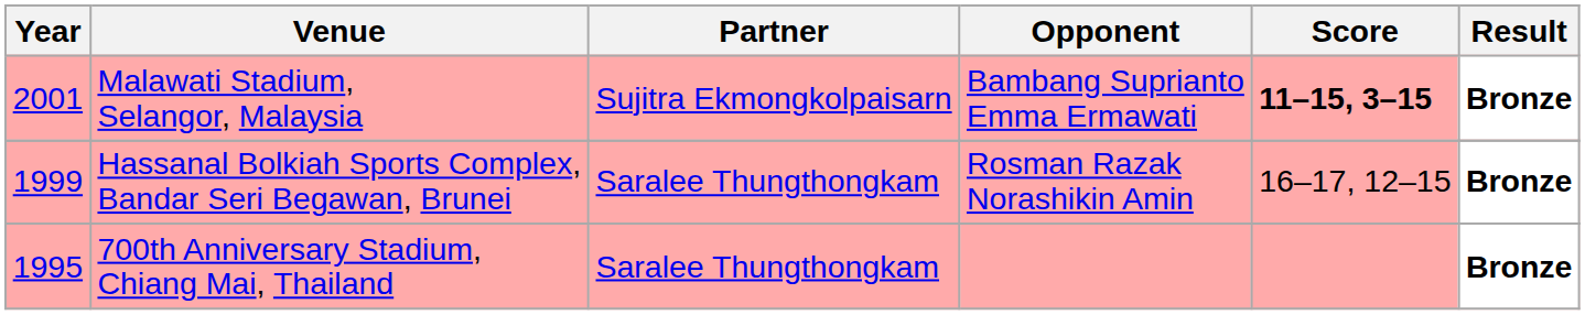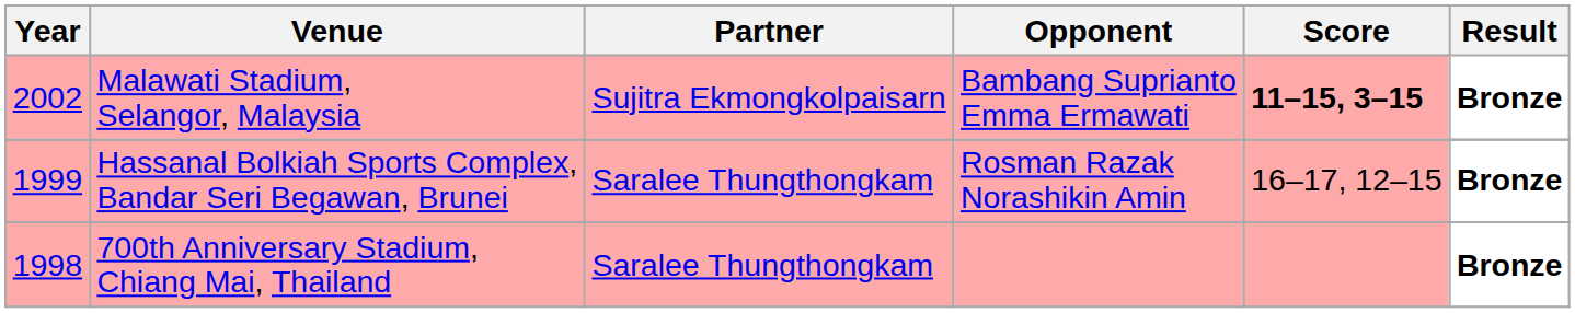 <table class="sortable wikitable" style="font-size: 90%;">
 <tr>
 <th>Year</th>
 <th>Venue</th>
 <th>Partner</th>
 <th>Opponent</th>
 <th>Score</th>
 <th>Result</th>
 </tr>
 <tr style="background:#FFAAAA">
-<td align="center"><a href='#'>2001</a></td>
+<td align="center"><a href='#'>2002</a></td>
 <td align="left"><a href='#'>Malawati Stadium</a>,<br><a href='#'>Selangor</a>, <a href='#'>Malaysia</a></td>
 <td align="left"> <a href='#'>Sujitra Ekmongkolpaisarn</a></td>
 <td align="left"> <a href='#'>Bambang Suprianto</a> <br>  <a href='#'>Emma Ermawati</a></td>
 <td align="left"><strong>11–15, 3–15</strong></td>
 <td style="text-align:left; background:white"> <strong>Bronze</strong></td>
 </tr>
 <tr>
 </tr>
 <tr style="background:#FFAAAA">
 <td align="center"><a href='#'>1999</a></td>
 <td align="left"><a href='#'>Hassanal Bolkiah Sports Complex</a>,<br><a href='#'>Bandar Seri Begawan</a>, <a href='#'>Brunei</a></td>
 <td align="left"> <a href='#'>Saralee Thungthongkam</a></td>
 <td align="left"> <a href='#'>Rosman Razak</a> <br>  <a href='#'>Norashikin Amin</a></td>
 <td align="left">16–17, 12–15</td>
 <td style="text-align:left; background:white"> <strong>Bronze</strong></td>
 </tr>
 <tr>
 </tr>
 <tr style="background:#FFAAAA">
-<td align="center"><a href='#'>1995</a></td>
+<td align="center"><a href='#'>1998</a></td>
 <td align="left"><a href='#'>700th Anniversary Stadium</a>,<br><a href='#'>Chiang Mai</a>, <a href='#'>Thailand</a></td>
 <td align="left"> <a href='#'>Saralee Thungthongkam</a></td>
 <td align="left"> <br> </td>
 <td align="left"></td>
 <td style="text-align:left; background:white"> <strong>Bronze</strong></td>
 </tr>
 </table>
